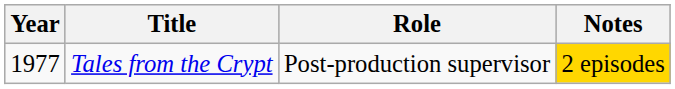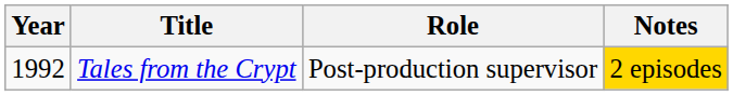 <table class="wikitable">
 <tr>
 <th>Year</th>
 <th>Title</th>
 <th>Role</th>
 <th>Notes</th>
 </tr>
 <tr>
-<td>1977</td>
+<td>1992</td>
 <td><em><a href='#'>Tales from the Crypt</a></em></td>
 <td>Post-production supervisor</td>
 <td style="background: gold;">2 episodes</td>
 </tr>
 </table>
